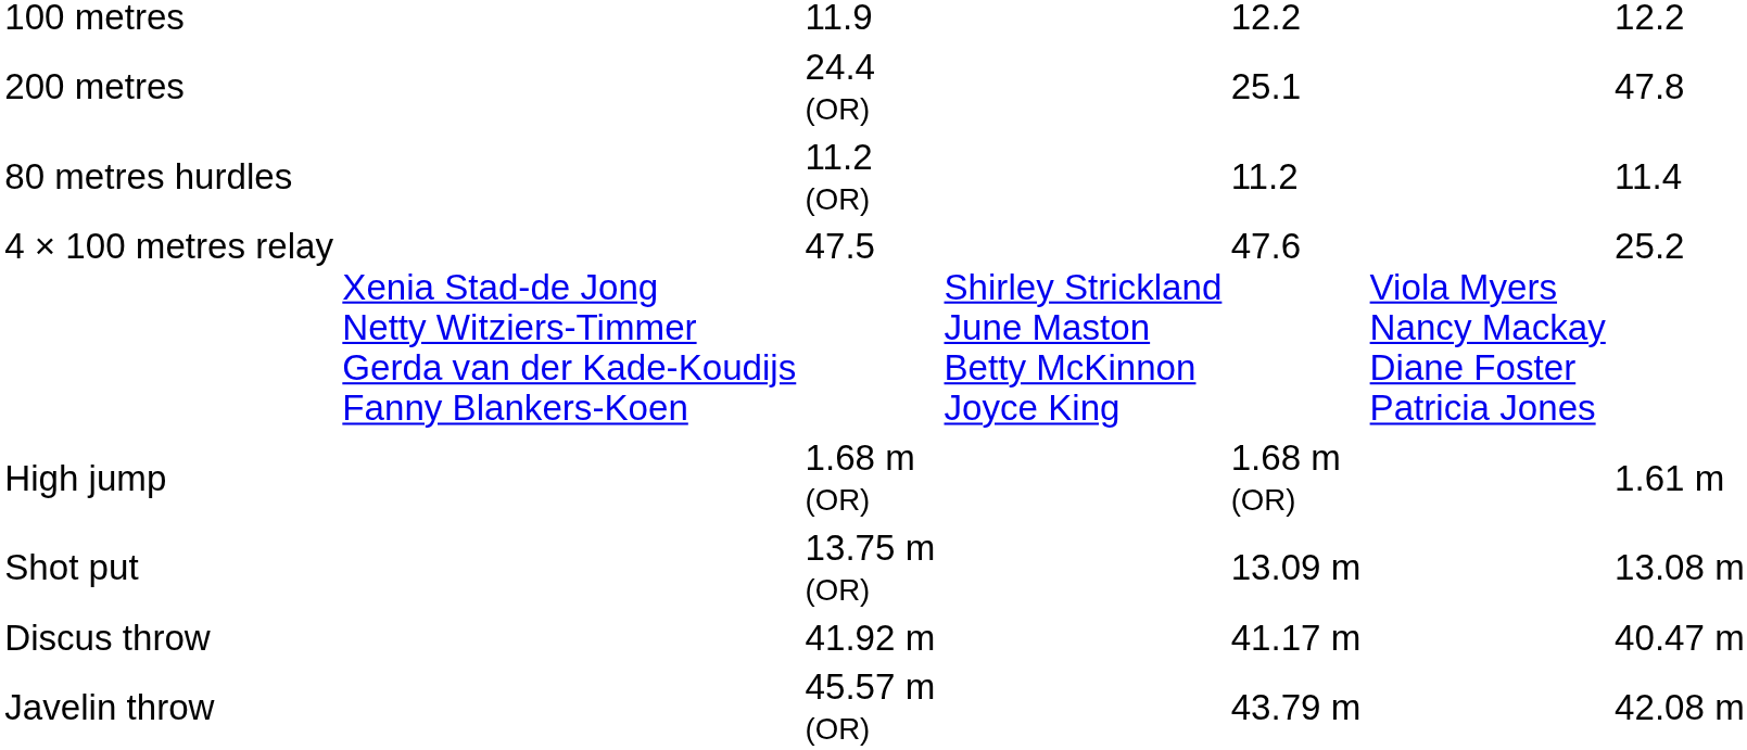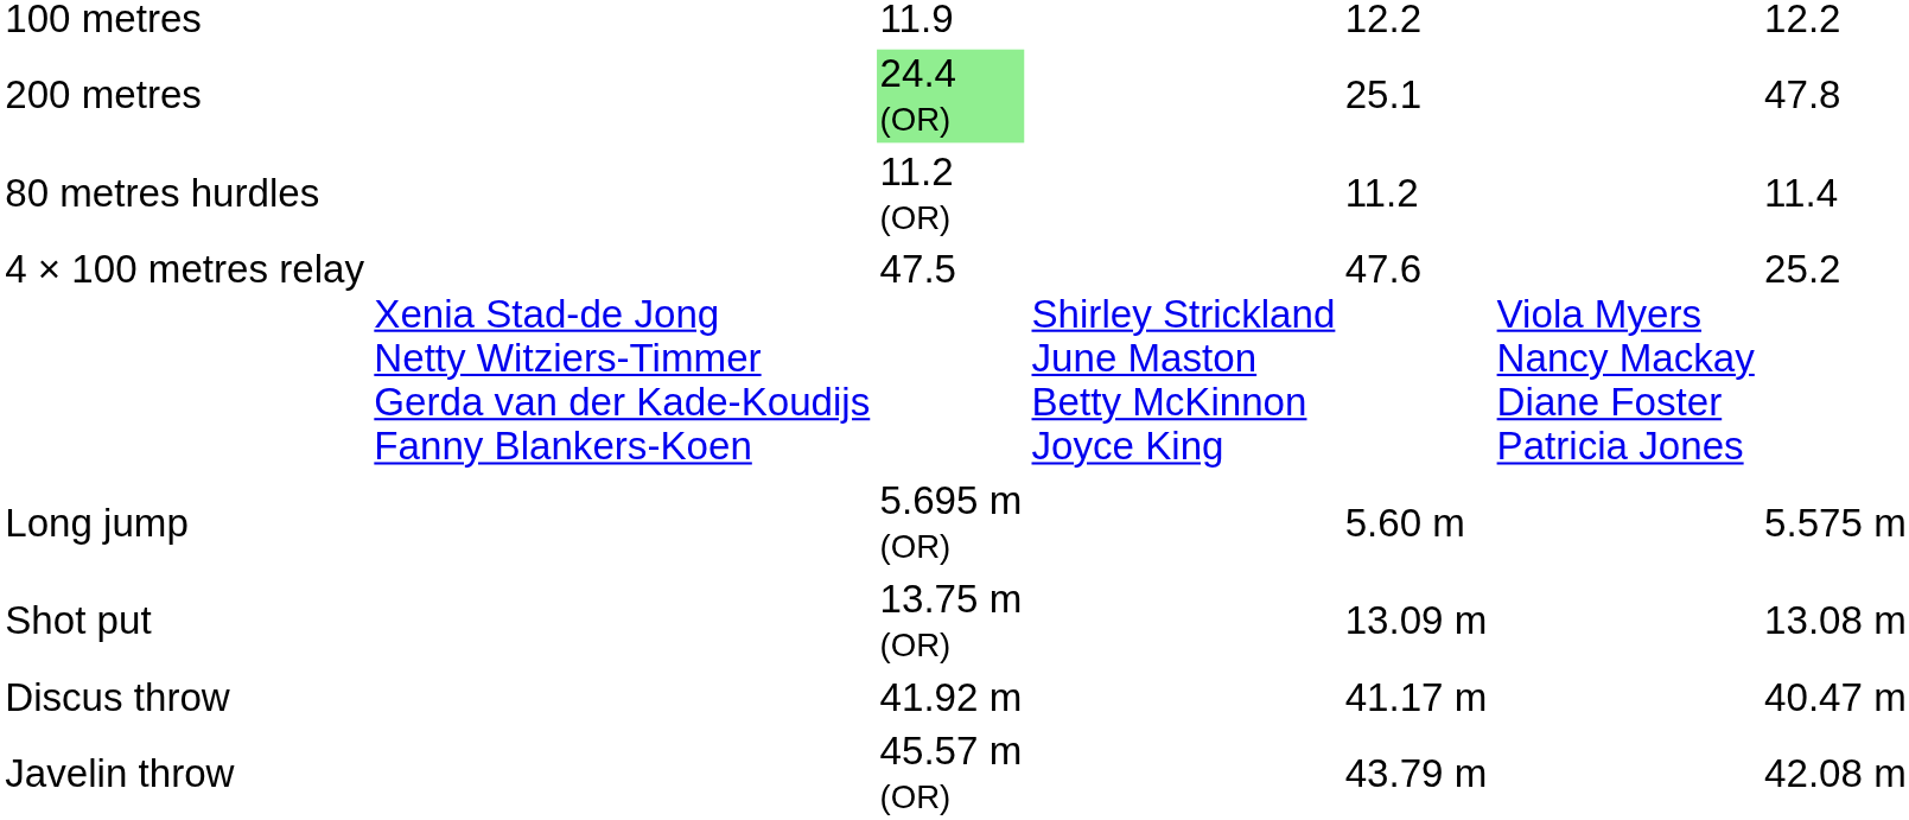 <table>
 <tr>
 <td>100 metres<br></td>
 <td></td>
 <td>11.9</td>
 <td></td>
 <td>12.2</td>
 <td></td>
 <td>12.2</td>
 </tr>
 <tr>
 <td>200 metres<br></td>
 <td></td>
-<td>24.4<br><small>(OR)</small></td>
+<td style="background: lightgreen;">24.4<br><small>(OR)</small></td>
 <td></td>
 <td>25.1</td>
 <td></td>
 <td>47.8</td>
 </tr>
 <tr>
 <td>80 metres hurdles<br></td>
 <td></td>
 <td>11.2<br><small>(OR)</small></td>
 <td></td>
 <td>11.2</td>
 <td></td>
 <td>11.4</td>
 </tr>
 <tr valign="top">
 <td>4 × 100 metres relay<br></td>
 <td><br><a href='#'>Xenia Stad-de Jong</a><br><a href='#'>Netty Witziers-Timmer</a><br><a href='#'>Gerda van der Kade-Koudijs</a><br><a href='#'>Fanny Blankers-Koen</a></td>
 <td>47.5</td>
 <td><br><a href='#'>Shirley Strickland</a><br><a href='#'>June Maston</a><br><a href='#'>Betty McKinnon</a><br><a href='#'>Joyce King</a></td>
 <td>47.6</td>
 <td><br><a href='#'>Viola Myers</a><br><a href='#'>Nancy Mackay</a><br><a href='#'>Diane Foster</a><br><a href='#'>Patricia Jones</a></td>
 <td>25.2</td>
 </tr>
 <tr>
-<td>High jump<br></td>
+<td>Long jump<br></td>
 <td></td>
-<td>1.68 m<br><small>(OR)</small></td>
+<td>5.695 m<br><small>(OR)</small></td>
 <td></td>
-<td>1.68 m<br><small>(OR)</small></td>
+<td>5.60 m</td>
 <td></td>
-<td>1.61 m</td>
+<td>5.575 m</td>
 </tr>
 <tr>
 <td>Shot put<br></td>
 <td></td>
 <td>13.75 m<br><small>(OR)</small></td>
 <td></td>
 <td>13.09 m</td>
 <td></td>
 <td>13.08 m</td>
 </tr>
 <tr>
 <td>Discus throw<br></td>
 <td></td>
 <td>41.92 m</td>
 <td></td>
 <td>41.17 m</td>
 <td></td>
 <td>40.47 m</td>
 </tr>
 <tr>
 <td>Javelin throw<br></td>
 <td></td>
 <td>45.57 m<br><small>(OR)</small></td>
 <td></td>
 <td>43.79 m</td>
 <td></td>
 <td>42.08 m</td>
 </tr>
 </table>
